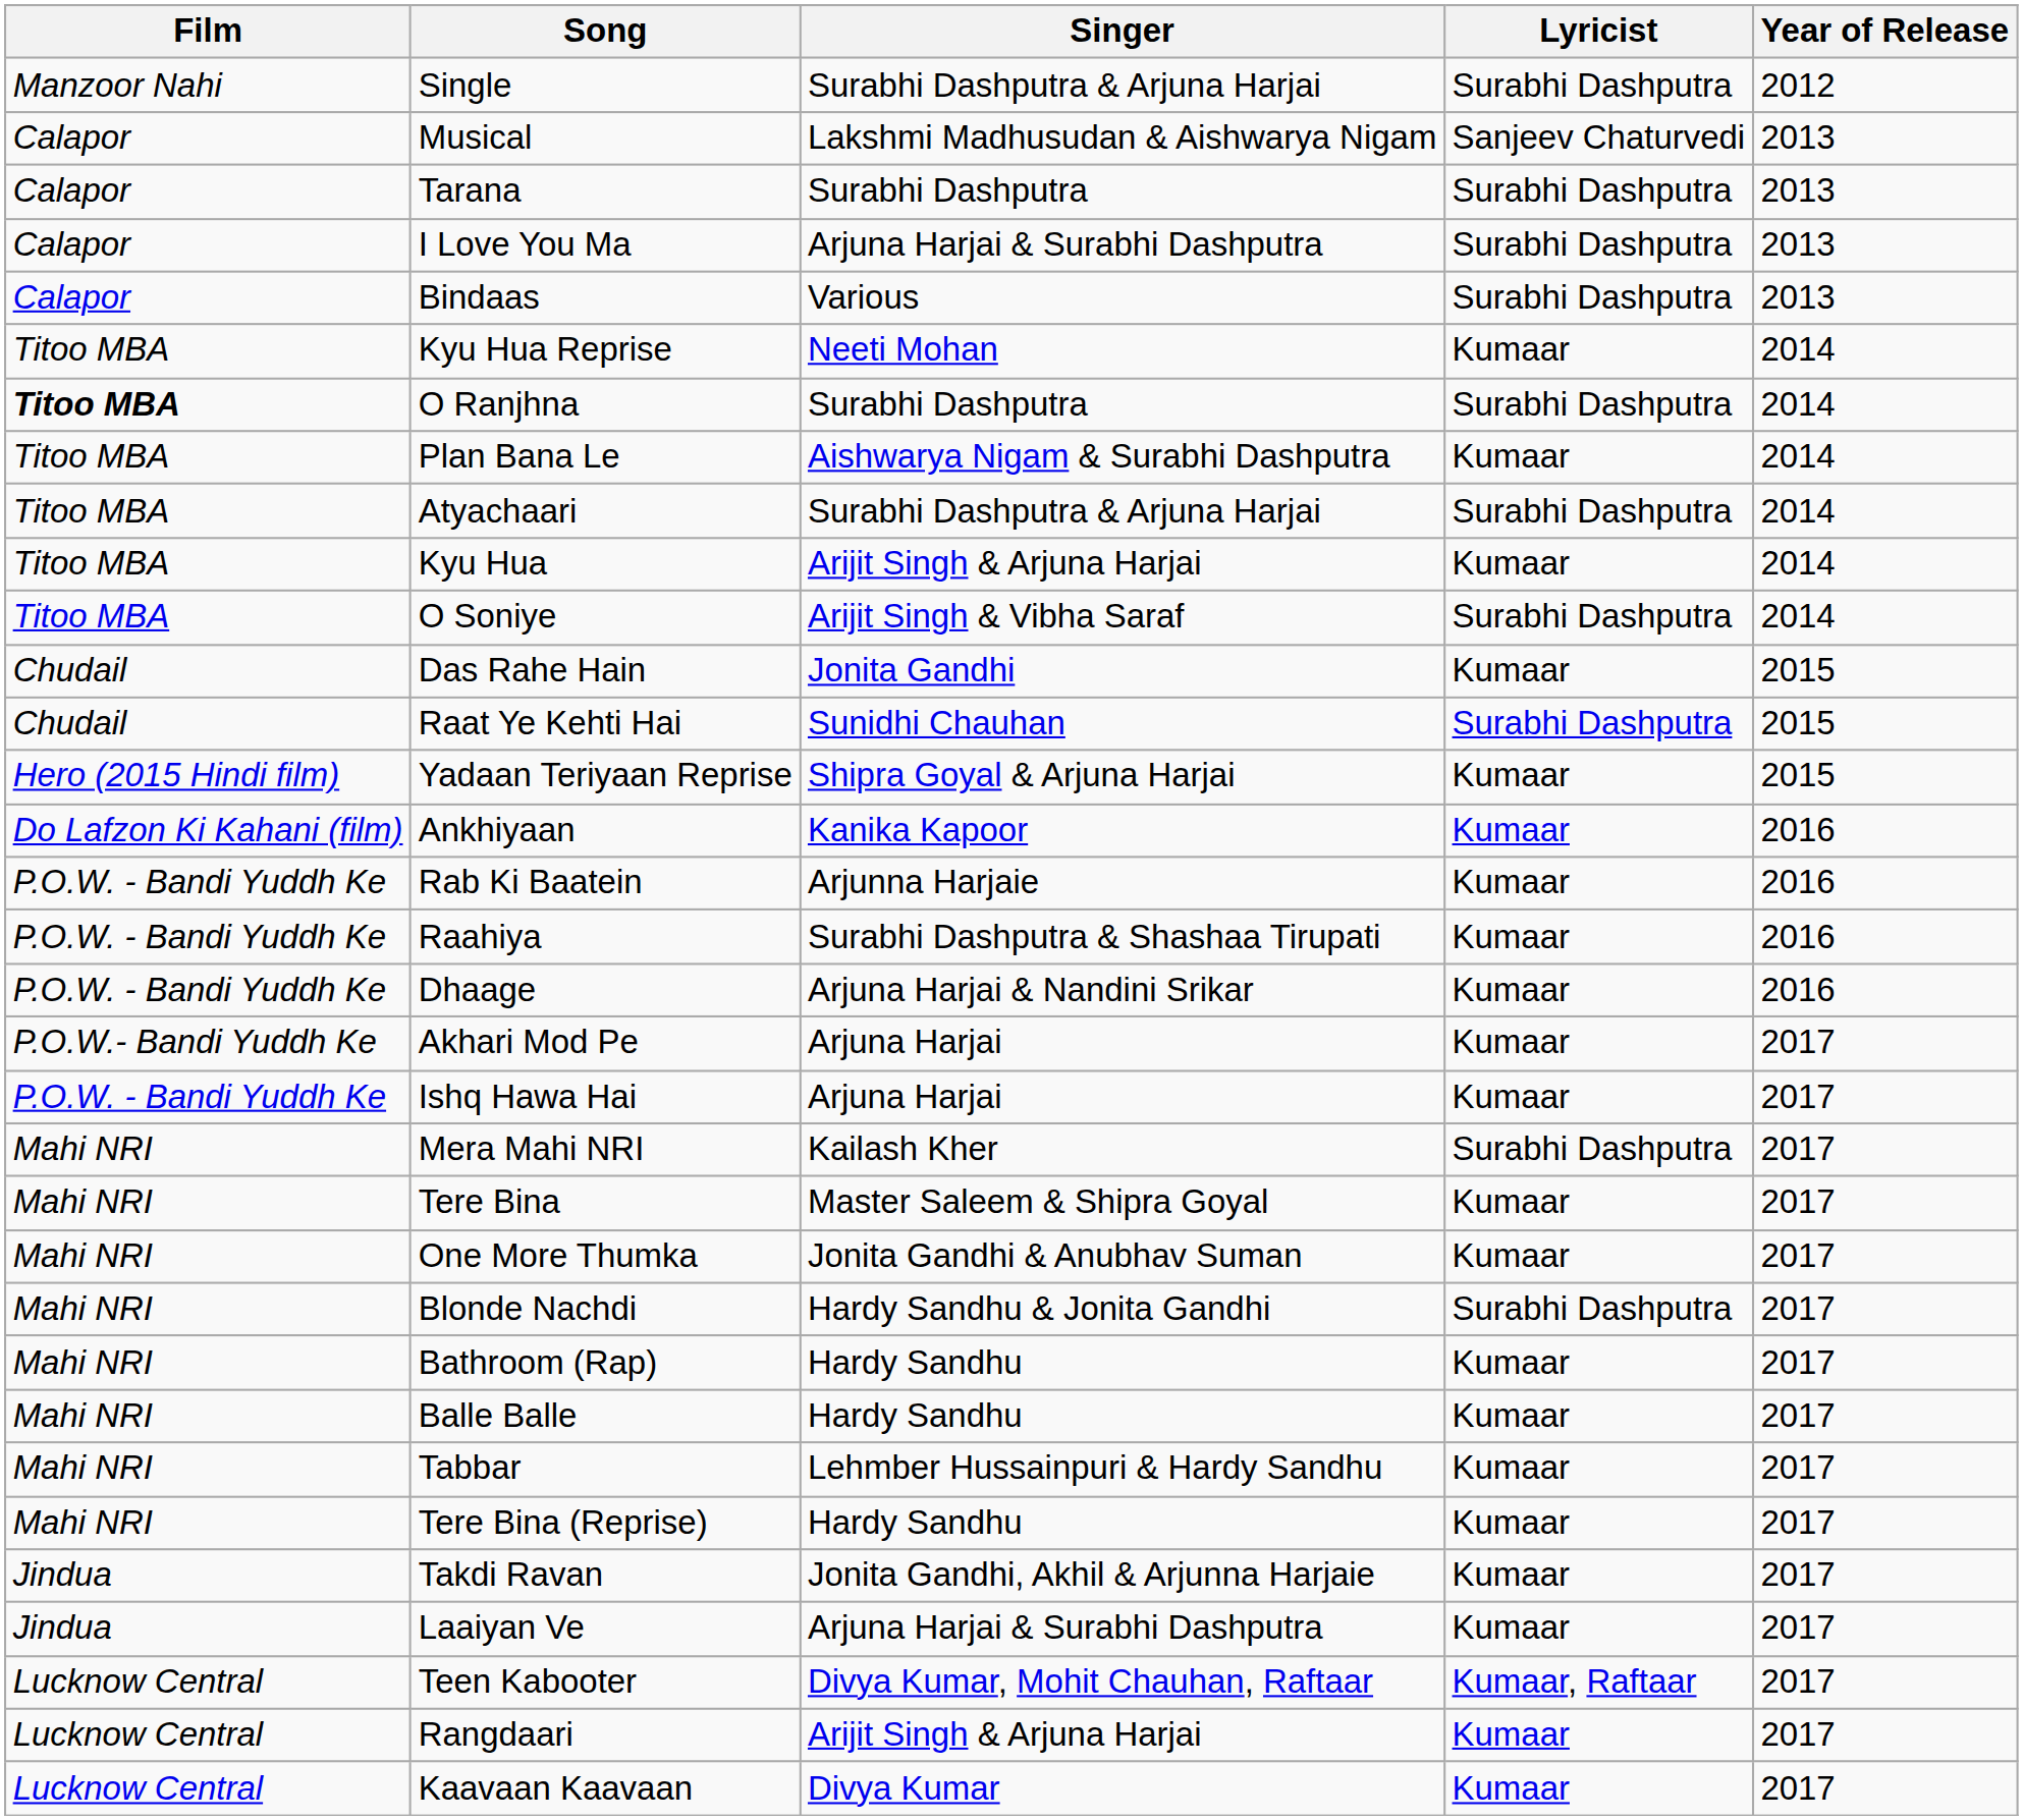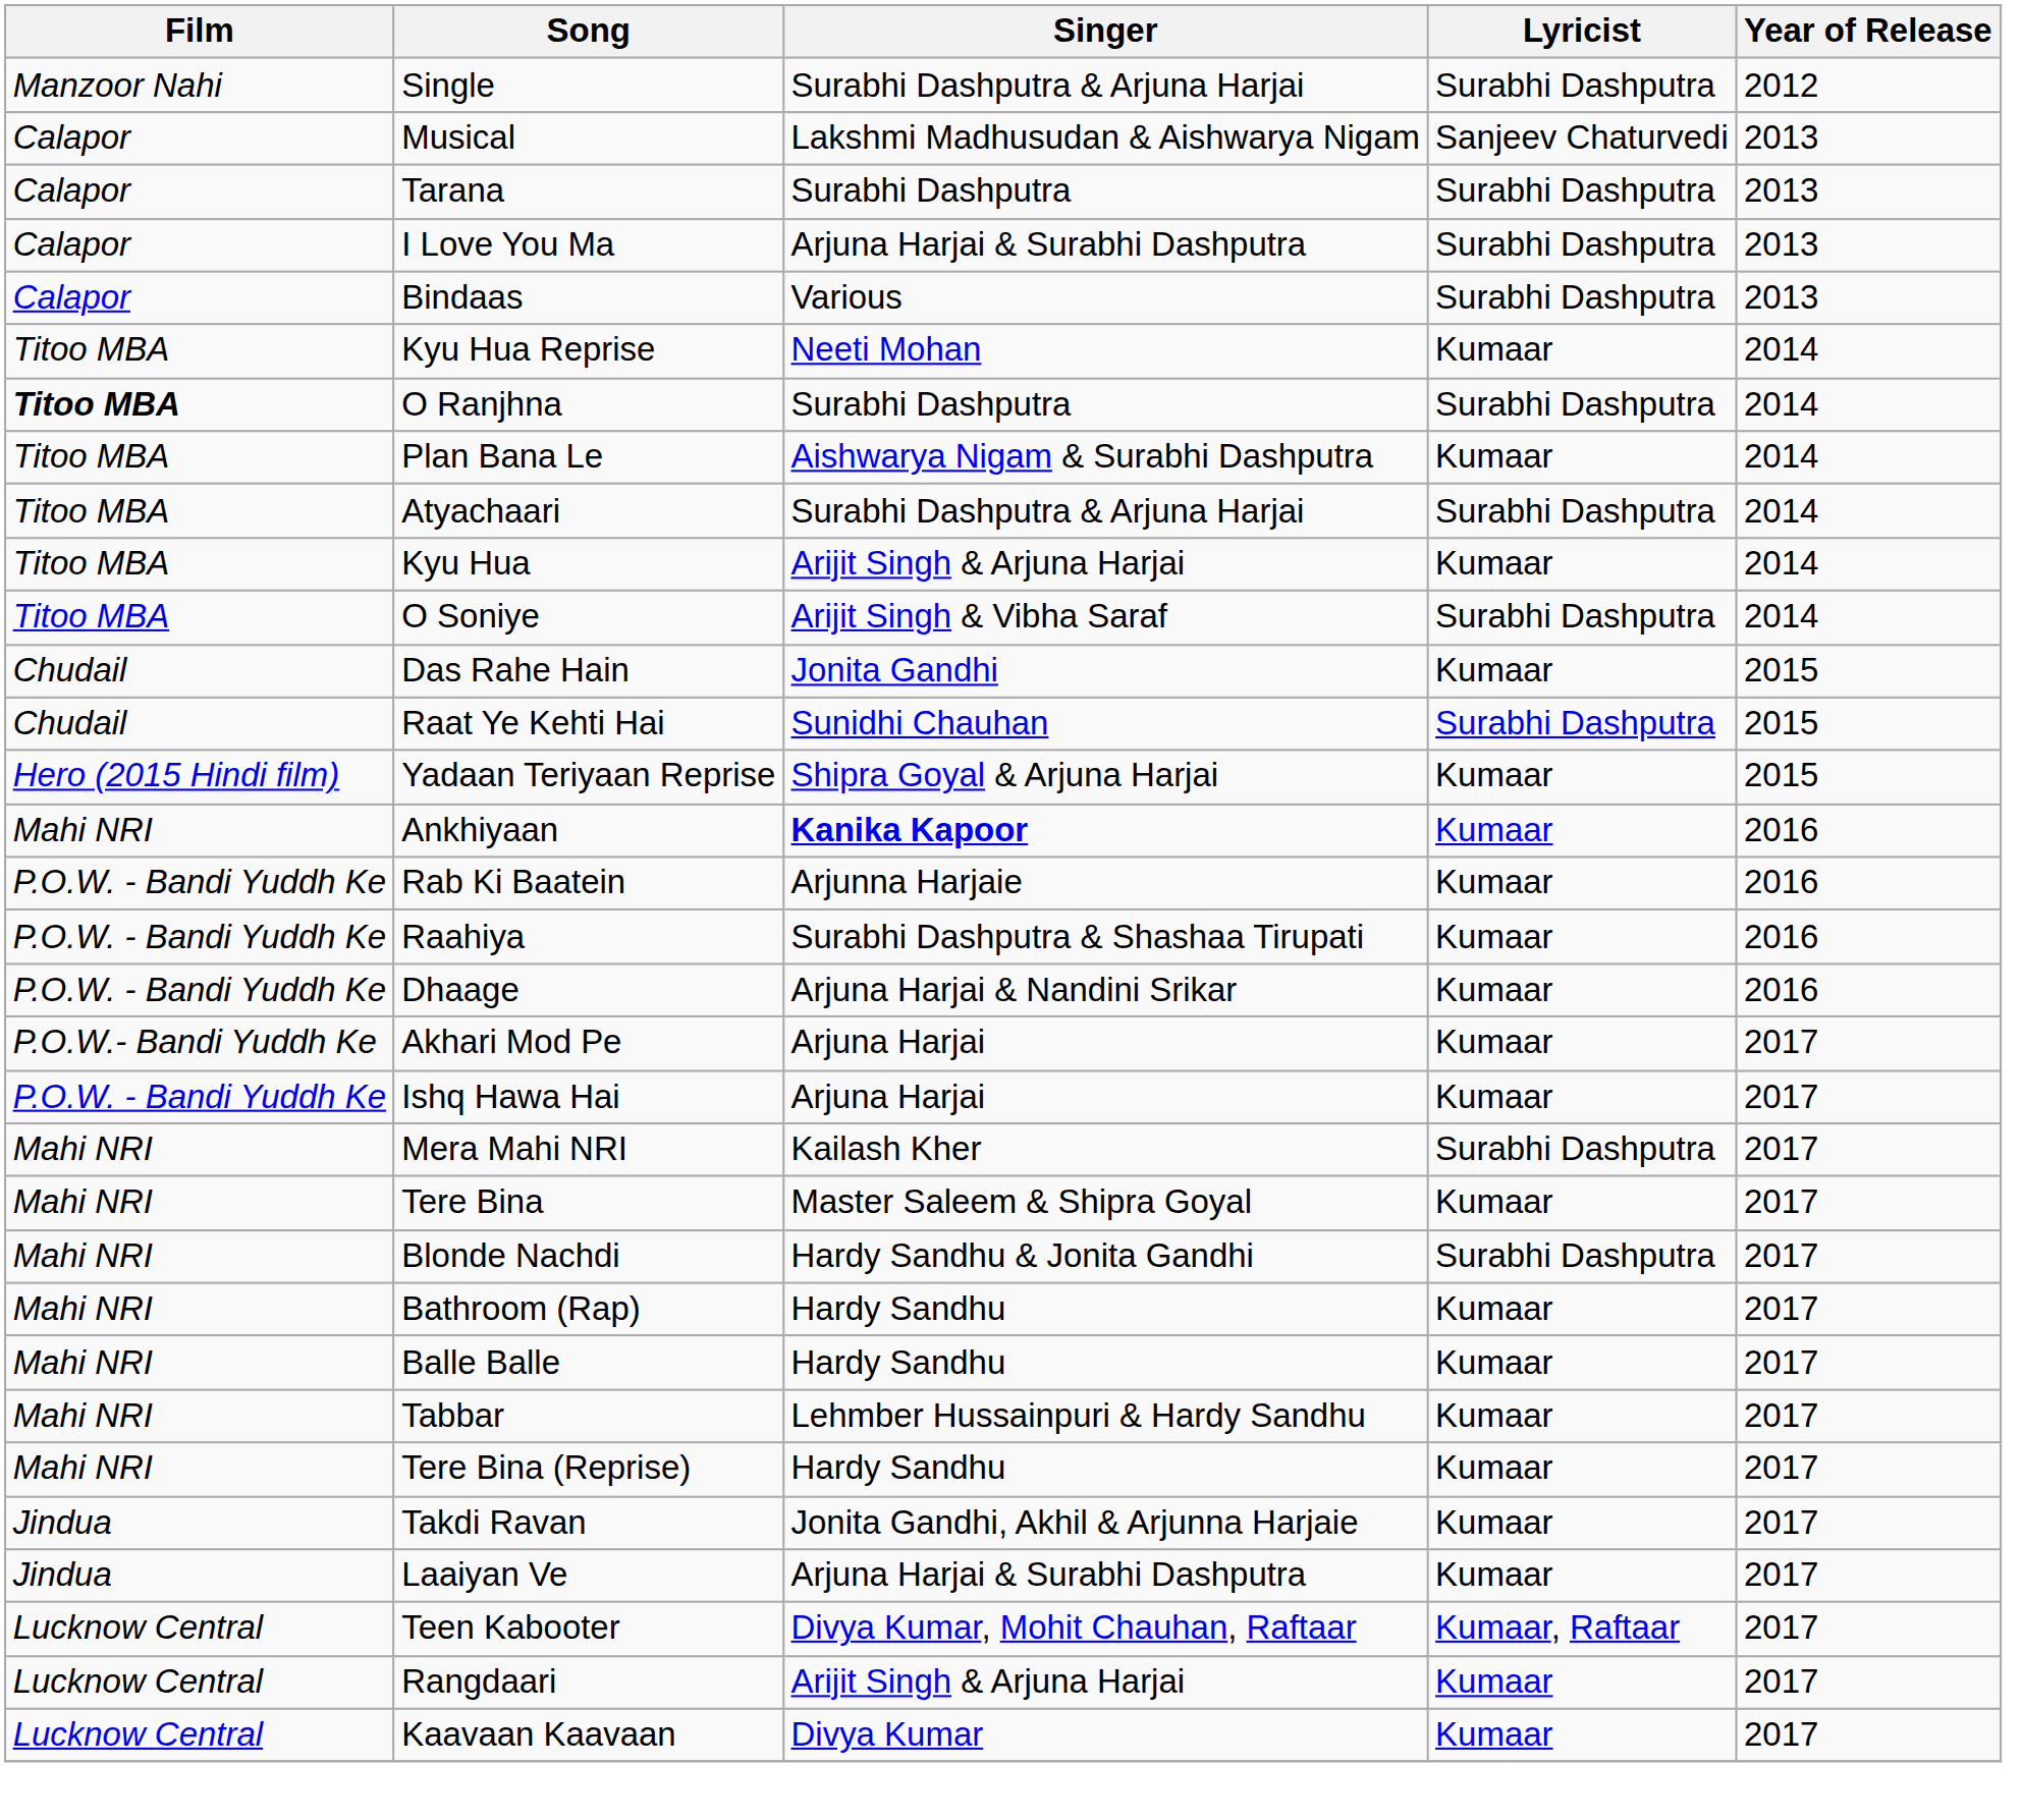 <table class="wikitable sortable">
 <tr>
 <th>Film</th>
 <th>Song</th>
 <th>Singer</th>
 <th>Lyricist</th>
 <th>Year of Release</th>
 </tr>
 <tr>
 <td><em>Manzoor Nahi</em></td>
 <td>Single</td>
 <td>Surabhi Dashputra & Arjuna Harjai</td>
 <td>Surabhi Dashputra</td>
 <td>2012</td>
 </tr>
 <tr>
 <td><em>Calapor</em></td>
 <td>Musical</td>
 <td>Lakshmi Madhusudan & Aishwarya Nigam</td>
 <td>Sanjeev Chaturvedi</td>
 <td>2013</td>
 </tr>
 <tr>
 <td><em>Calapor</em></td>
 <td>Tarana</td>
 <td>Surabhi Dashputra</td>
 <td>Surabhi Dashputra</td>
 <td>2013</td>
 </tr>
 <tr>
 <td><em>Calapor</em></td>
 <td>I Love You Ma</td>
 <td>Arjuna Harjai & Surabhi Dashputra</td>
 <td>Surabhi Dashputra</td>
 <td>2013</td>
 </tr>
 <tr>
 <td><em><a href='#'>Calapor</a></em></td>
 <td>Bindaas</td>
 <td>Various</td>
 <td>Surabhi Dashputra</td>
 <td>2013</td>
 </tr>
 <tr>
 <td><em>Titoo MBA</em></td>
 <td>Kyu Hua Reprise</td>
 <td><a href='#'>Neeti Mohan</a></td>
 <td>Kumaar</td>
 <td>2014</td>
 </tr>
 <tr>
 <td><strong><em>Titoo MBA</em></strong></td>
 <td>O Ranjhna</td>
 <td>Surabhi Dashputra</td>
 <td>Surabhi Dashputra</td>
 <td>2014</td>
 </tr>
 <tr>
 <td><em>Titoo MBA</em></td>
 <td>Plan Bana Le</td>
 <td><a href='#'>Aishwarya Nigam</a> & Surabhi Dashputra</td>
 <td>Kumaar</td>
 <td>2014</td>
 </tr>
 <tr>
 <td><em>Titoo MBA</em></td>
 <td>Atyachaari</td>
 <td>Surabhi Dashputra & Arjuna Harjai</td>
 <td>Surabhi Dashputra</td>
 <td>2014</td>
 </tr>
 <tr>
 <td><em>Titoo MBA</em></td>
 <td>Kyu Hua</td>
 <td><a href='#'>Arijit Singh</a> & Arjuna Harjai</td>
 <td>Kumaar</td>
 <td>2014</td>
 </tr>
 <tr>
 <td><em><a href='#'>Titoo MBA</a></em></td>
 <td>O Soniye</td>
 <td><a href='#'>Arijit Singh</a> & Vibha Saraf</td>
 <td>Surabhi Dashputra</td>
 <td>2014</td>
 </tr>
 <tr>
 <td><em>Chudail</em></td>
 <td>Das Rahe Hain</td>
 <td><a href='#'>Jonita Gandhi</a></td>
 <td>Kumaar</td>
 <td>2015</td>
 </tr>
 <tr>
 <td><em>Chudail</em></td>
 <td>Raat Ye Kehti Hai</td>
 <td><a href='#'>Sunidhi Chauhan</a></td>
 <td><a href='#'>Surabhi Dashputra</a></td>
 <td>2015</td>
 </tr>
 <tr>
 <td><em><a href='#'>Hero (2015 Hindi film)</a></em></td>
 <td>Yadaan Teriyaan Reprise</td>
 <td><a href='#'>Shipra Goyal</a> & Arjuna Harjai</td>
 <td>Kumaar</td>
 <td>2015</td>
 </tr>
 <tr>
-<td><em><a href='#'>Do Lafzon Ki Kahani (film)</a></em></td>
+<td><em>Mahi NRI</em></td>
 <td>Ankhiyaan</td>
-<td><a href='#'>Kanika Kapoor</a></td>
+<td><strong><a href='#'>Kanika Kapoor</a></strong></td>
 <td><a href='#'>Kumaar</a></td>
 <td>2016</td>
 </tr>
 <tr>
 <td><em>P.O.W. - Bandi Yuddh Ke</em></td>
 <td>Rab Ki Baatein</td>
 <td>Arjunna Harjaie</td>
 <td>Kumaar</td>
 <td>2016</td>
 </tr>
 <tr>
 <td><em>P.O.W. - Bandi Yuddh Ke</em></td>
 <td>Raahiya</td>
 <td>Surabhi Dashputra & Shashaa Tirupati</td>
 <td>Kumaar</td>
 <td>2016</td>
 </tr>
 <tr>
 <td><em>P.O.W. - Bandi Yuddh Ke</em></td>
 <td>Dhaage</td>
 <td>Arjuna Harjai & Nandini Srikar</td>
 <td>Kumaar</td>
 <td>2016</td>
 </tr>
 <tr>
 <td><em>P.O.W.- Bandi Yuddh Ke</em></td>
 <td>Akhari Mod Pe</td>
 <td>Arjuna Harjai</td>
 <td>Kumaar</td>
 <td>2017</td>
 </tr>
 <tr>
 <td><em><a href='#'>P.O.W. - Bandi Yuddh Ke</a></em></td>
 <td>Ishq Hawa Hai</td>
 <td>Arjuna Harjai</td>
 <td>Kumaar</td>
 <td>2017</td>
 </tr>
 <tr>
 <td><em>Mahi NRI</em></td>
 <td>Mera Mahi NRI</td>
 <td>Kailash Kher</td>
 <td>Surabhi Dashputra</td>
 <td>2017</td>
 </tr>
 <tr>
 <td><em>Mahi NRI</em></td>
 <td>Tere Bina</td>
 <td>Master Saleem & Shipra Goyal</td>
-<td>Kumaar</td>
-<td>2017</td>
-</tr>
-<tr>
-<td><em>Mahi NRI</em></td>
-<td>One More Thumka</td>
-<td>Jonita Gandhi & Anubhav Suman</td>
 <td>Kumaar</td>
 <td>2017</td>
 </tr>
 <tr>
 <td><em>Mahi NRI</em></td>
 <td>Blonde Nachdi</td>
 <td>Hardy Sandhu & Jonita Gandhi</td>
 <td>Surabhi Dashputra</td>
 <td>2017</td>
 </tr>
 <tr>
 <td><em>Mahi NRI</em></td>
 <td>Bathroom (Rap)</td>
 <td>Hardy Sandhu</td>
 <td>Kumaar</td>
 <td>2017</td>
 </tr>
 <tr>
 <td><em>Mahi NRI</em></td>
 <td>Balle Balle</td>
 <td>Hardy Sandhu</td>
 <td>Kumaar</td>
 <td>2017</td>
 </tr>
 <tr>
 <td><em>Mahi NRI</em></td>
 <td>Tabbar</td>
 <td>Lehmber Hussainpuri & Hardy Sandhu</td>
 <td>Kumaar</td>
 <td>2017</td>
 </tr>
 <tr>
 <td><em>Mahi NRI</em></td>
 <td>Tere Bina (Reprise)</td>
 <td>Hardy Sandhu</td>
 <td>Kumaar</td>
 <td>2017</td>
 </tr>
 <tr>
 <td><em>Jindua</em></td>
 <td>Takdi Ravan</td>
 <td>Jonita Gandhi, Akhil & Arjunna Harjaie</td>
 <td>Kumaar</td>
 <td>2017</td>
 </tr>
 <tr>
 <td><em>Jindua</em></td>
 <td>Laaiyan Ve</td>
 <td>Arjuna Harjai & Surabhi Dashputra</td>
 <td>Kumaar</td>
 <td>2017</td>
 </tr>
 <tr>
 <td><em>Lucknow Central</em></td>
 <td>Teen Kabooter</td>
 <td><a href='#'>Divya Kumar</a>, <a href='#'>Mohit Chauhan</a>, <a href='#'>Raftaar</a></td>
 <td><a href='#'>Kumaar</a>, <a href='#'>Raftaar</a></td>
 <td>2017</td>
 </tr>
 <tr>
 <td><em>Lucknow Central</em></td>
 <td>Rangdaari</td>
 <td><a href='#'>Arijit Singh</a> & Arjuna Harjai</td>
 <td><a href='#'>Kumaar</a></td>
 <td>2017</td>
 </tr>
 <tr>
 <td><em><a href='#'>Lucknow Central</a></em></td>
 <td>Kaavaan Kaavaan</td>
 <td><a href='#'>Divya Kumar</a></td>
 <td><a href='#'>Kumaar</a></td>
 <td>2017</td>
 </tr>
 <tr>
 </tr>
 </table>
